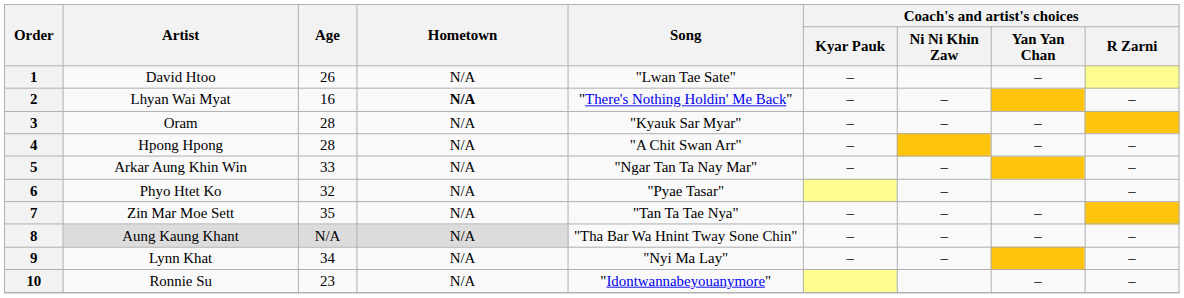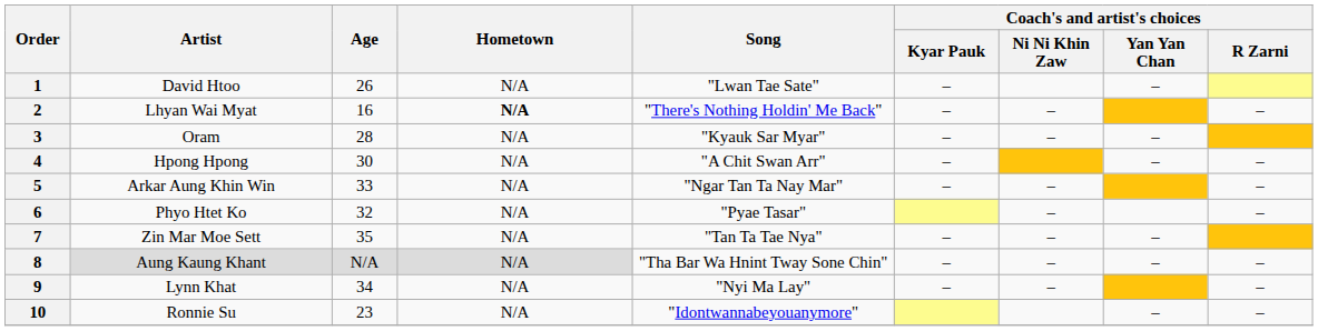 <table class="wikitable" style="text-align:center; line-height:17px; width:100%;">
 <tr>
 <th scope="col" rowspan="2" width="05%">Order</th>
 <th scope="col" rowspan="2" width="20%">Artist</th>
 <th scope="col" rowspan="2" width="05%">Age</th>
 <th scope="col" rowspan="2" width="18%">Hometown</th>
 <th scope="col" rowspan="2" width="20%">Song</th>
 <th scope="col" colspan="4" width="32%">Coach's and artist's choices</th>
 </tr>
 <tr>
 <th width="08%">Kyar Pauk</th>
 <th width="08%">Ni Ni Khin Zaw</th>
 <th width="08%">Yan Yan Chan</th>
 <th width="08%">R Zarni</th>
 </tr>
 <tr>
 <th>1</th>
 <td>David Htoo</td>
 <td>26</td>
 <td>N/A</td>
 <td>"Lwan Tae Sate"</td>
 <td>–</td>
 <td><strong></strong></td>
 <td>–</td>
 <td style="background:#fdfc8f;"><strong></strong></td>
 </tr>
 <tr>
 <th>2</th>
 <td>Lhyan Wai Myat</td>
 <td>16</td>
 <td><strong>N/A</strong></td>
 <td>"<a href='#'>There's Nothing Holdin' Me Back</a>"</td>
 <td>–</td>
 <td>–</td>
 <td style="background:#FFC40C;"><strong></strong></td>
 <td>–</td>
 </tr>
 <tr>
 <th>3</th>
 <td>Oram</td>
 <td>28</td>
 <td>N/A</td>
 <td>"Kyauk Sar Myar"</td>
 <td>–</td>
 <td>–</td>
 <td>–</td>
 <td style="background:#FFC40C;"><strong></strong></td>
 </tr>
 <tr>
 <th>4</th>
 <td>Hpong Hpong</td>
-<td>28</td>
+<td>30</td>
 <td>N/A</td>
 <td>"A Chit Swan Arr"</td>
 <td>–</td>
 <td style="background:#FFC40C;"><strong></strong></td>
 <td>–</td>
 <td>–</td>
 </tr>
 <tr>
 <th>5</th>
 <td>Arkar Aung Khin Win</td>
 <td>33</td>
 <td>N/A</td>
 <td>"Ngar Tan Ta Nay Mar"</td>
 <td>–</td>
 <td>–</td>
 <td style="background:#FFC40C;"><strong></strong></td>
 <td>–</td>
 </tr>
 <tr>
 <th>6</th>
 <td>Phyo Htet Ko</td>
 <td>32</td>
 <td>N/A</td>
 <td>"Pyae Tasar"</td>
 <td style="background:#fdfc8f;"><strong></strong></td>
 <td>–</td>
 <td><strong></strong></td>
 <td>–</td>
 </tr>
 <tr>
 <th>7</th>
 <td>Zin Mar Moe Sett</td>
 <td>35</td>
 <td>N/A</td>
 <td>"Tan Ta Tae Nya"</td>
 <td>–</td>
 <td>–</td>
 <td>–</td>
 <td style="background:#FFC40C;"><strong></strong></td>
 </tr>
 <tr>
 <th>8</th>
 <td style="background:#DCDCDC;">Aung Kaung Khant</td>
 <td style="background:#DCDCDC;">N/A</td>
 <td style="background:#DCDCDC;">N/A</td>
 <td>"Tha Bar Wa Hnint Tway Sone Chin"</td>
 <td>–</td>
 <td>–</td>
 <td>–</td>
 <td>–</td>
 </tr>
 <tr>
 <th>9</th>
 <td>Lynn Khat</td>
 <td>34</td>
 <td>N/A</td>
 <td>"Nyi Ma Lay"</td>
 <td>–</td>
 <td>–</td>
 <td style="background:#FFC40C;"><strong></strong></td>
 <td>–</td>
 </tr>
 <tr>
 <th>10</th>
 <td>Ronnie Su</td>
 <td>23</td>
 <td>N/A</td>
 <td>"<a href='#'>Idontwannabeyouanymore</a>"</td>
 <td style="background:#fdfc8f;"><strong></strong></td>
 <td><strong></strong></td>
 <td>–</td>
 <td>–</td>
 </tr>
 <tr>
 </tr>
 </table>
